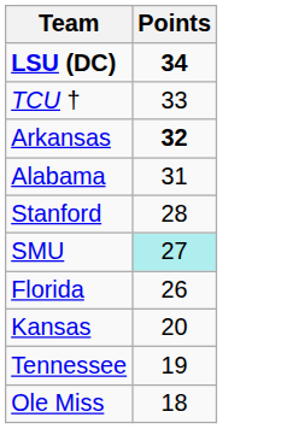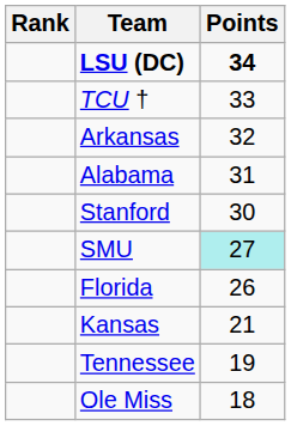 <table class="wikitable sortable" style="text-align:center">
 <tr>
+<th>Rank</th>
 <th>Team</th>
 <th>Points</th>
 </tr>
 <tr>
+<td></td>
 <td align="left"><strong><a href='#'>LSU</a></strong> <strong>(DC)</strong></td>
 <td><strong>34</strong></td>
 </tr>
 <tr>
+<td></td>
 <td align="left"><em><a href='#'>TCU</a></em> †</td>
 <td>33</td>
 </tr>
 <tr>
+<td></td>
 <td align="left"><a href='#'>Arkansas</a></td>
-<td><strong>32</strong></td>
+<td>32</td>
 </tr>
 <tr>
+<td></td>
 <td align="left"><a href='#'>Alabama</a></td>
 <td>31</td>
 </tr>
 <tr>
+<td></td>
 <td align="left"><a href='#'>Stanford</a></td>
-<td>28</td>
+<td>30</td>
 </tr>
 <tr>
+<td></td>
 <td align="left"><a href='#'>SMU</a></td>
 <td style="background: paleturquoise;">27</td>
 </tr>
 <tr>
+<td></td>
 <td align="left"><a href='#'>Florida</a></td>
 <td>26</td>
 </tr>
 <tr>
+<td></td>
 <td align="left"><a href='#'>Kansas</a></td>
-<td>20</td>
+<td>21</td>
 </tr>
 <tr>
+<td></td>
 <td align="left"><a href='#'>Tennessee</a></td>
 <td>19</td>
 </tr>
 <tr>
+<td></td>
 <td align="left"><a href='#'>Ole Miss</a></td>
 <td>18</td>
 </tr>
 </table>
